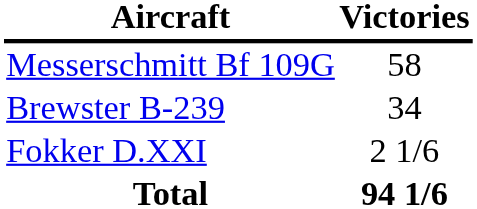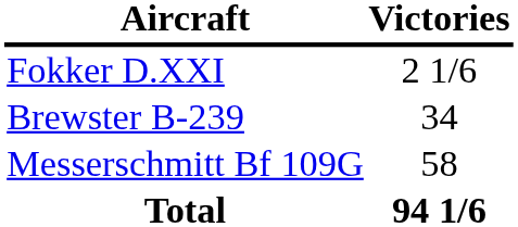 <table cellpadding="1" cellspacing="0">
 <tr>
 <th>Aircraft</th>
 <th>Victories</th>
 </tr>
 <tr>
 <th bgcolor="#000000" colspan="2"></th>
 </tr>
 <tr>
-<td><a href='#'>Messerschmitt Bf 109G</a></td>
-<td align="center">58</td>
+<td><a href='#'>Fokker D.XXI</a></td>
+<td align="center">2 1/6</td>
 </tr>
 <tr>
 <td><a href='#'>Brewster B-239</a></td>
 <td align="center">34</td>
 </tr>
 <tr>
-<td><a href='#'>Fokker D.XXI</a></td>
-<td align="center">2 1/6</td>
+<td><a href='#'>Messerschmitt Bf 109G</a></td>
+<td align="center">58</td>
 </tr>
 <tr>
 <th>Total</th>
 <th>94 1/6</th>
 </tr>
 <tr>
 </tr>
 </table>
